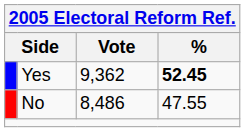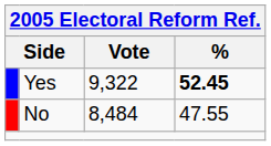 <table class="wikitable">
 <tr>
 <th colspan="4"><a href='#'>2005 Electoral Reform Ref.</a></th>
 </tr>
 <tr>
 <th colspan="2">Side</th>
 <th>Vote</th>
 <th>%</th>
 </tr>
 <tr>
 <td bgcolor="blue"></td>
 <td>Yes</td>
-<td>9,362</td>
+<td>9,322</td>
 <td><strong>52.45</strong></td>
 </tr>
 <tr>
 <td bgcolor="red"></td>
 <td>No</td>
-<td>8,486</td>
+<td>8,484</td>
 <td>47.55</td>
 </tr>
 <tr>
 <td colspan="4"></td>
 </tr>
 </table>
